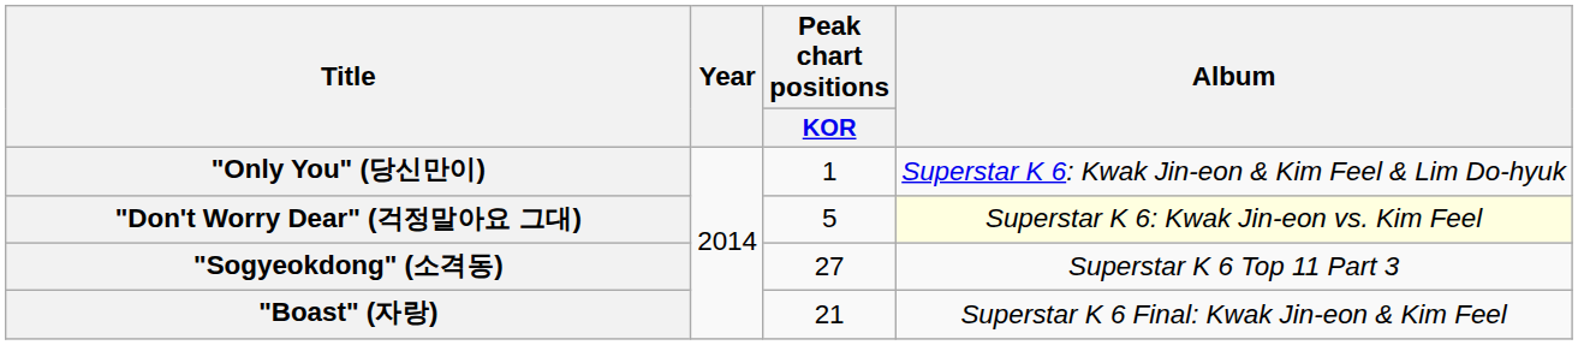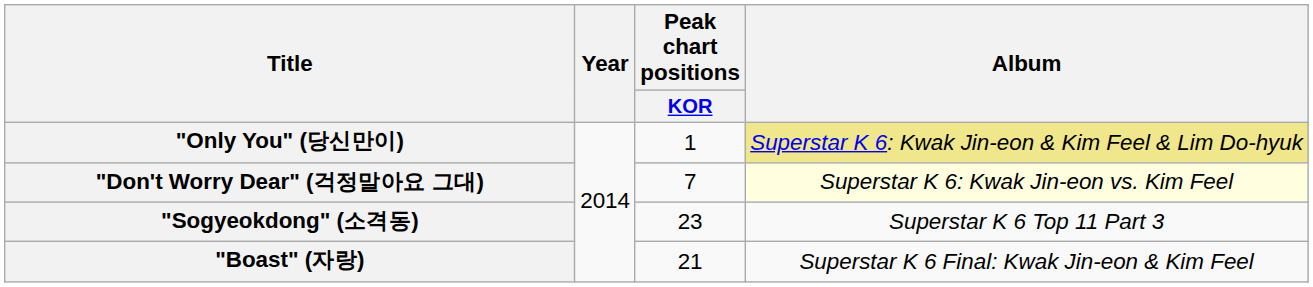 <table class="wikitable plainrowheaders" style="text-align:center;">
 <tr>
 <th rowspan="2" scope="col" style="width:25em;">Title</th>
 <th rowspan="2" scope="col">Year</th>
 <th colspan="1" scope="col">Peak chart positions</th>
 <th rowspan="2" scope="col">Album</th>
 </tr>
 <tr>
 <th scope="col" style="width:2.5em;font-size:90%;"><a href='#'>KOR</a><br></th>
 </tr>
 <tr>
 <th scope="row">"Only You" (당신만이) </th>
 <td rowspan="4">2014</td>
 <td>1</td>
-<td><em><a href='#'>Superstar K 6</a>: Kwak Jin-eon & Kim Feel & Lim Do-hyuk</em></td>
+<td style="background: khaki;"><em><a href='#'>Superstar K 6</a>: Kwak Jin-eon & Kim Feel & Lim Do-hyuk</em></td>
 </tr>
 <tr>
 <th scope="row">"Don't Worry Dear" (걱정말아요 그대) </th>
-<td>5</td>
+<td>7</td>
 <td style="background: lightyellow;"><em>Superstar K 6: Kwak Jin-eon vs. Kim Feel</em></td>
 </tr>
 <tr>
 <th scope="row">"Sogyeokdong" (소격동) </th>
-<td>27</td>
+<td>23</td>
 <td><em>Superstar K 6 Top 11 Part 3</em></td>
 </tr>
 <tr>
 <th scope="row">"Boast" (자랑)</th>
 <td>21</td>
 <td><em>Superstar K 6 Final: Kwak Jin-eon & Kim Feel</em></td>
 </tr>
 </table>
